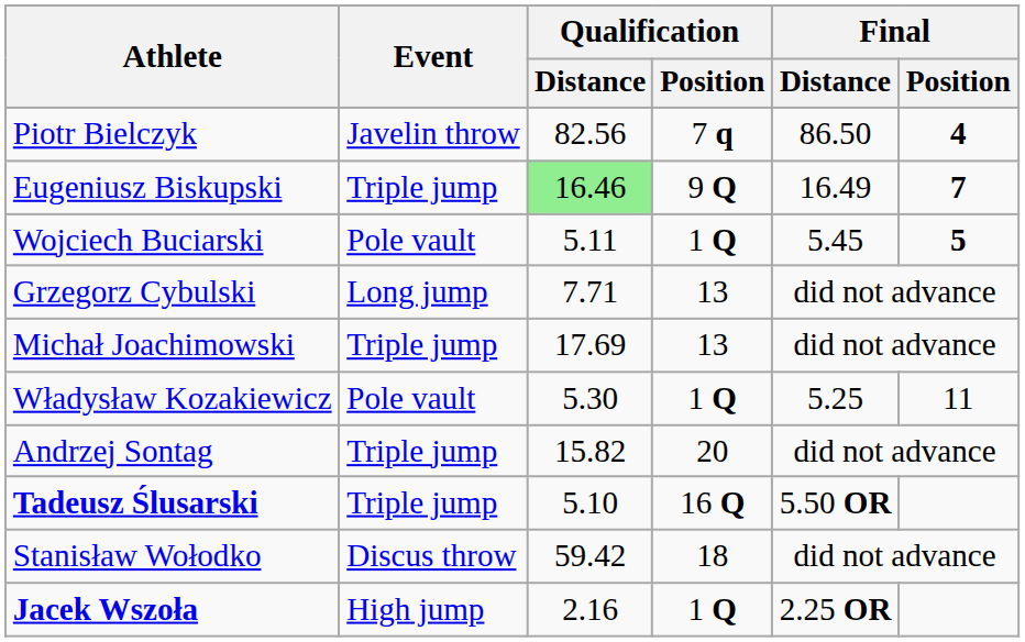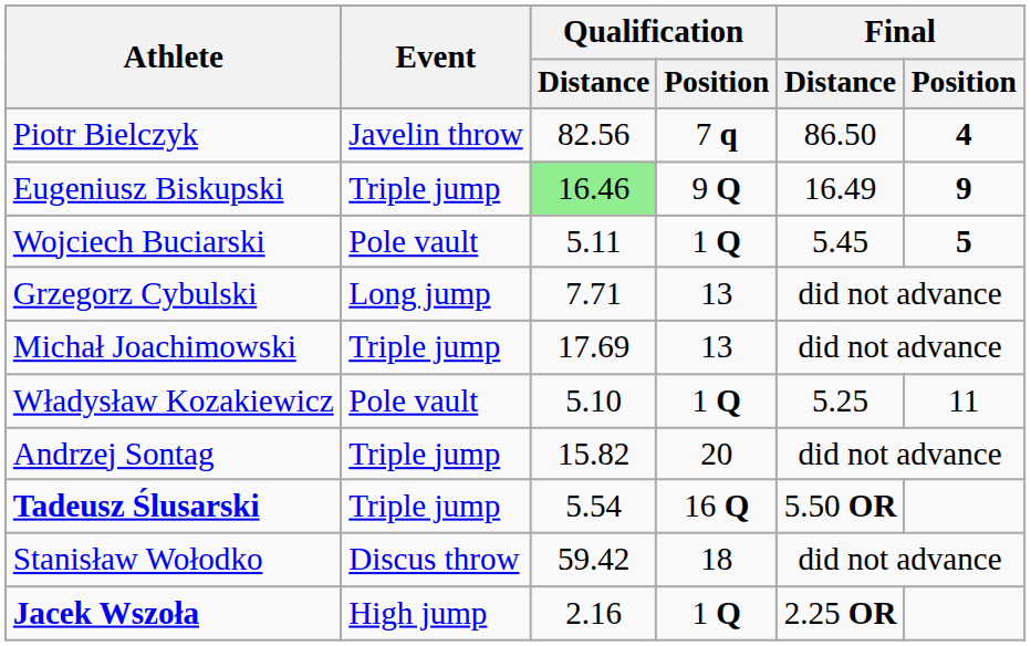 <table class=wikitable style="font-size:90%">
 <tr>
 <th rowspan="2">Athlete</th>
 <th rowspan="2">Event</th>
 <th colspan="2">Qualification</th>
 <th colspan="2">Final</th>
 </tr>
 <tr style="font-size:95%">
 <th>Distance</th>
 <th>Position</th>
 <th>Distance</th>
 <th>Position</th>
 </tr>
 <tr align=center>
 <td align=left><a href='#'>Piotr Bielczyk</a></td>
 <td align=left><a href='#'>Javelin throw</a></td>
 <td>82.56</td>
 <td>7 <strong>q</strong></td>
 <td>86.50</td>
 <td><strong>4</strong></td>
 </tr>
 <tr align=center>
 <td align=left><a href='#'>Eugeniusz Biskupski</a></td>
 <td align=left><a href='#'>Triple jump</a></td>
 <td style="background: lightgreen;">16.46</td>
 <td>9 <strong>Q</strong></td>
 <td>16.49</td>
-<td><strong>7</strong></td>
+<td><strong>9</strong></td>
 </tr>
 <tr align=center>
 <td align=left><a href='#'>Wojciech Buciarski</a></td>
 <td align=left><a href='#'>Pole vault</a></td>
 <td>5.11</td>
 <td>1 <strong>Q</strong></td>
 <td>5.45</td>
 <td><strong>5</strong></td>
 </tr>
 <tr align=center>
 <td align=left><a href='#'>Grzegorz Cybulski</a></td>
 <td align=left><a href='#'>Long jump</a></td>
 <td>7.71</td>
 <td>13</td>
 <td colspan=2>did not advance</td>
 </tr>
 <tr align=center>
 <td align=left><a href='#'>Michał Joachimowski</a></td>
 <td align=left><a href='#'>Triple jump</a></td>
 <td>17.69</td>
 <td>13</td>
 <td colspan=2>did not advance</td>
 </tr>
 <tr align=center>
 <td align=left><a href='#'>Władysław Kozakiewicz</a></td>
 <td align=left><a href='#'>Pole vault</a></td>
-<td>5.30</td>
+<td>5.10</td>
 <td>1 <strong>Q</strong></td>
 <td>5.25</td>
 <td>11</td>
 </tr>
 <tr align=center>
 <td align=left><a href='#'>Andrzej Sontag</a></td>
 <td align=left><a href='#'>Triple jump</a></td>
 <td>15.82</td>
 <td>20</td>
 <td colspan=2>did not advance</td>
 </tr>
 <tr align=center>
 <td align=left><strong><a href='#'>Tadeusz Ślusarski</a></strong></td>
 <td align=left><a href='#'>Triple jump</a></td>
-<td>5.10</td>
+<td>5.54</td>
 <td>16 <strong>Q</strong></td>
 <td>5.50 <strong>OR</strong></td>
 <td></td>
 </tr>
 <tr align=center>
 <td align=left><a href='#'>Stanisław Wołodko</a></td>
 <td align=left><a href='#'>Discus throw</a></td>
 <td>59.42</td>
 <td>18</td>
 <td colspan=2>did not advance</td>
 </tr>
 <tr align=center>
 <td align=left><strong><a href='#'>Jacek Wszoła</a></strong></td>
 <td align=left><a href='#'>High jump</a></td>
 <td>2.16</td>
 <td>1 <strong>Q</strong></td>
 <td>2.25 <strong>OR</strong></td>
 <td></td>
 </tr>
 </table>
